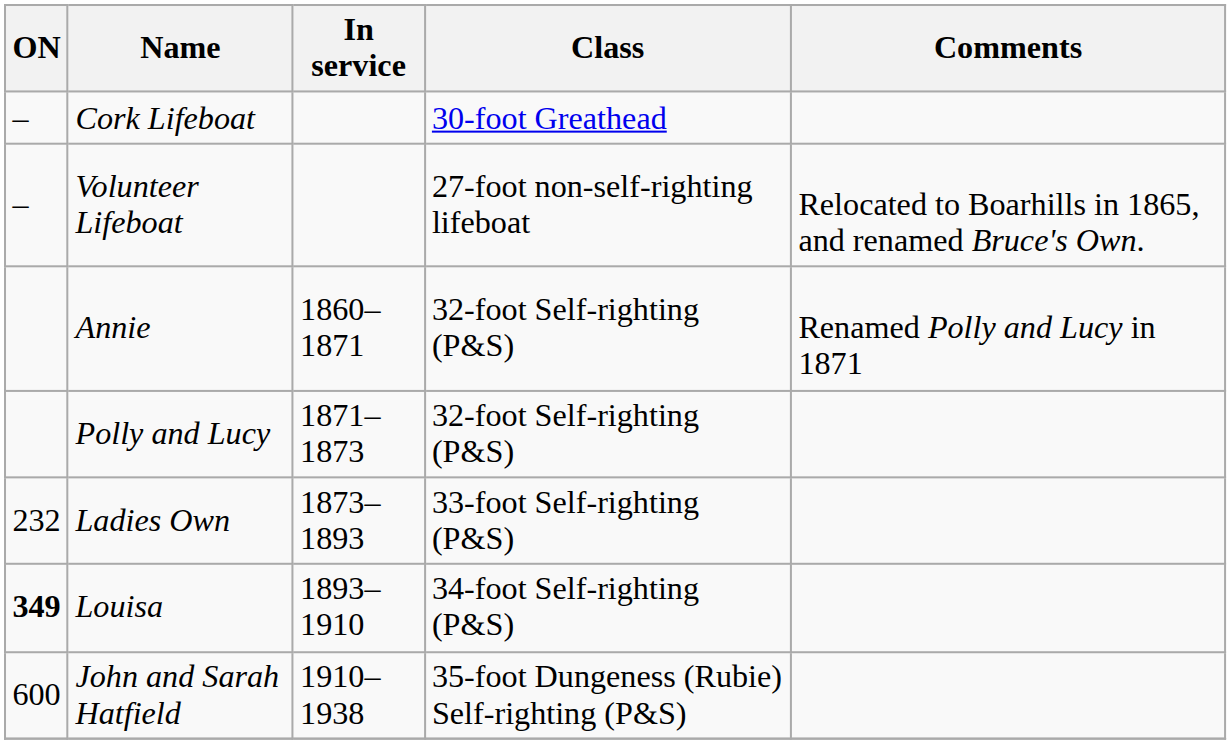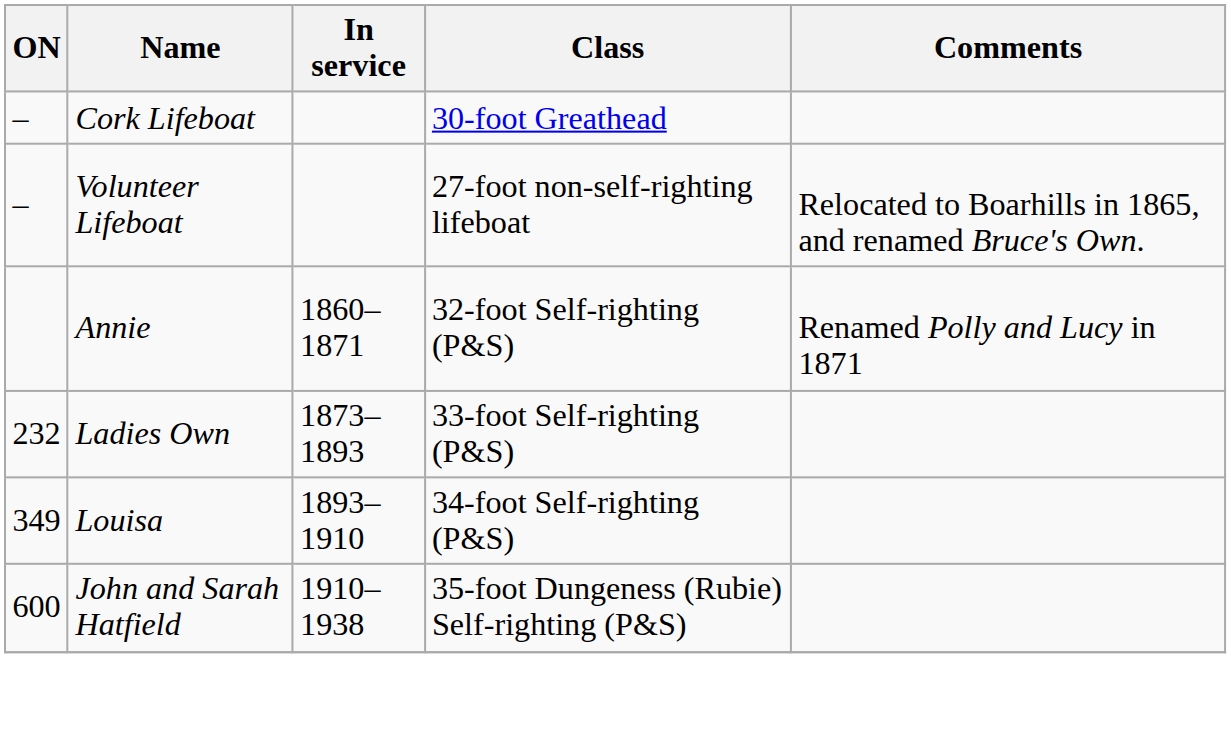 <table class="wikitable">
 <tr>
 <th>ON</th>
 <th>Name</th>
 <th>In service</th>
 <th>Class</th>
 <th>Comments</th>
 </tr>
 <tr>
 <td>–</td>
 <td><em>Cork Lifeboat</em></td>
 <td></td>
 <td><a href='#'>30-foot Greathead</a></td>
 <td></td>
 </tr>
 <tr>
 <td>–</td>
 <td><em>Volunteer Lifeboat</em></td>
 <td></td>
 <td>27-foot non-self-righting lifeboat</td>
 <td><br>Relocated to Boarhills in 1865, and renamed <em>Bruce's Own</em>.</td>
 </tr>
 <tr>
 <td></td>
 <td><em>Annie</em></td>
 <td>1860–1871</td>
 <td>32-foot Self-righting (P&S)</td>
 <td><br>Renamed <em>Polly and Lucy</em> in 1871</td>
 </tr>
 <tr>
-<td></td>
-<td><em>Polly and Lucy</em></td>
-<td>1871–1873</td>
-<td>32-foot Self-righting (P&S)</td>
-<td></td>
-</tr>
-<tr>
 <td>232</td>
 <td><em>Ladies Own</em></td>
 <td>1873–1893</td>
 <td>33-foot Self-righting (P&S)</td>
 <td></td>
 </tr>
 <tr>
-<td><strong>349</strong></td>
+<td>349</td>
 <td><em>Louisa</em></td>
 <td>1893–1910</td>
 <td>34-foot Self-righting (P&S)</td>
 <td></td>
 </tr>
 <tr>
 <td>600</td>
 <td><em>John and Sarah Hatfield</em></td>
 <td>1910–1938</td>
 <td>35-foot Dungeness (Rubie) Self-righting (P&S)</td>
 <td></td>
 </tr>
 <tr>
 </tr>
 </table>
